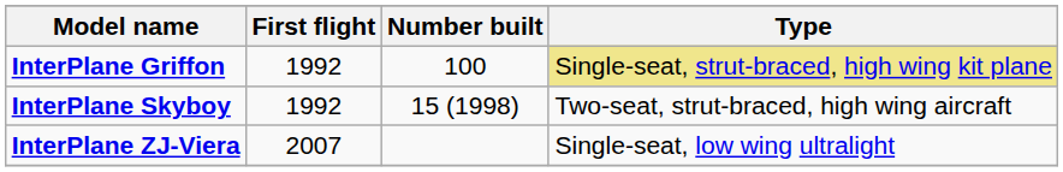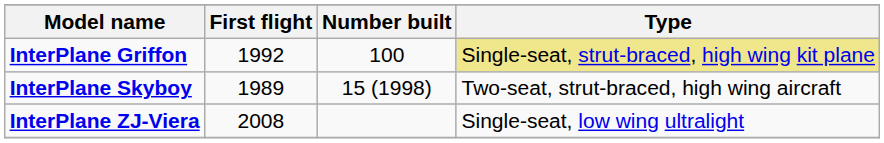 <table class="wikitable" align=center style="font-size:90%;">
 <tr>
 </tr>
 <tr style="background:#efefef;">
 <th>Model name</th>
 <th>First flight</th>
 <th>Number built</th>
 <th>Type</th>
 </tr>
 <tr>
 <td align=left><strong><a href='#'>InterPlane Griffon</a></strong></td>
 <td align=center>1992</td>
 <td align=center>100</td>
 <td align=left style="background: khaki;">Single-seat, <a href='#'>strut-braced</a>, <a href='#'>high wing</a> <a href='#'>kit plane</a></td>
 </tr>
 <tr>
 <td align=left><strong><a href='#'>InterPlane Skyboy</a></strong></td>
-<td align=center>1992</td>
+<td align=center>1989</td>
 <td align=center>15 (1998)</td>
 <td align=left>Two-seat, strut-braced, high wing aircraft</td>
 </tr>
 <tr>
 <td align=left><strong><a href='#'>InterPlane ZJ-Viera</a></strong></td>
-<td align=center>2007</td>
+<td align=center>2008</td>
 <td align=center></td>
 <td align=left>Single-seat, <a href='#'>low wing</a> <a href='#'>ultralight</a></td>
 </tr>
 <tr>
 </tr>
 </table>
